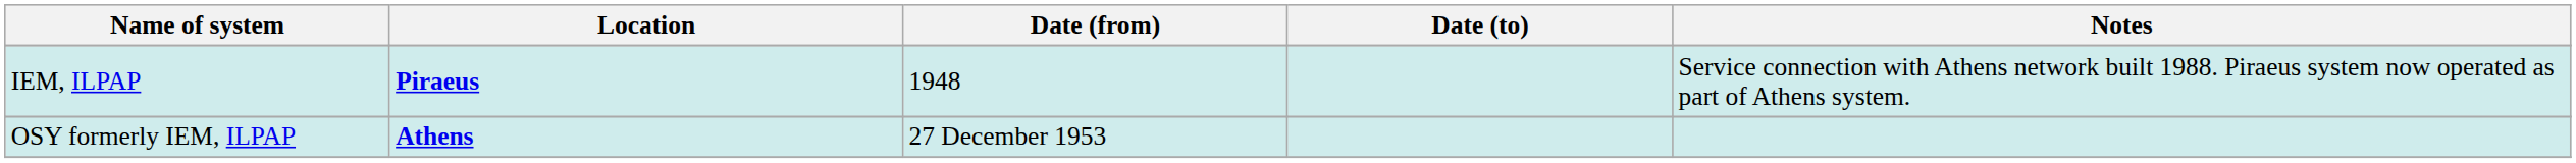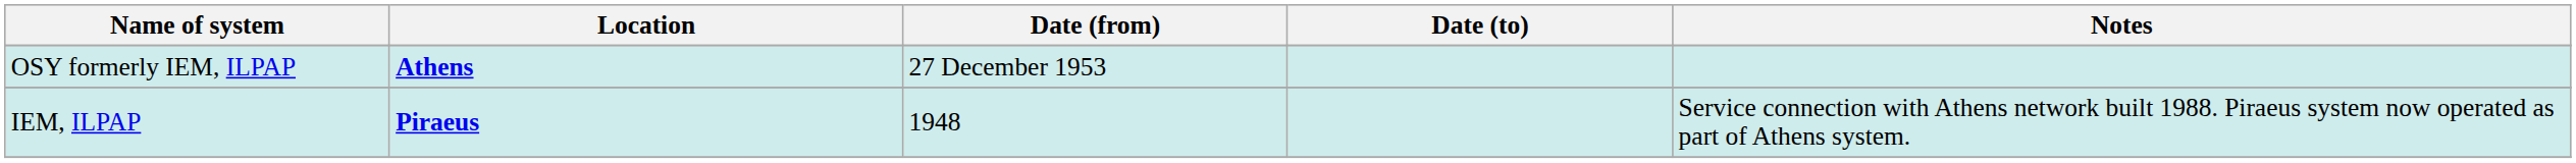 <table class="wikitable" width=100%>
 <tr>
 <th width=15%>Name of system</th>
 <th width=20%>Location</th>
 <th width=15%>Date (from)</th>
 <th width=15%>Date (to)</th>
 <th width=35%>Notes</th>
+</tr>
+<tr>
+</tr>
+<tr style="background:#CFECEC">
+<td>OSY formerly IEM, <a href='#'>ILPAP</a></td>
+<td><strong><a href='#'>Athens</a></strong></td>
+<td>27 December 1953</td>
+<td> </td>
+<td> </td>
 </tr>
 <tr>
 </tr>
 <tr style="background:#CFECEC">
 <td>IEM, <a href='#'>ILPAP</a></td>
 <td><strong><a href='#'>Piraeus</a></strong></td>
 <td>1948</td>
 <td> </td>
 <td>Service connection with Athens network built 1988. Piraeus system now operated as part of Athens system.</td>
 </tr>
 <tr>
 </tr>
-<tr style="background:#CFECEC">
-<td>OSY formerly IEM, <a href='#'>ILPAP</a></td>
-<td><strong><a href='#'>Athens</a></strong></td>
-<td>27 December 1953</td>
-<td> </td>
-<td> </td>
-</tr>
-<tr>
-</tr>
 </table>
